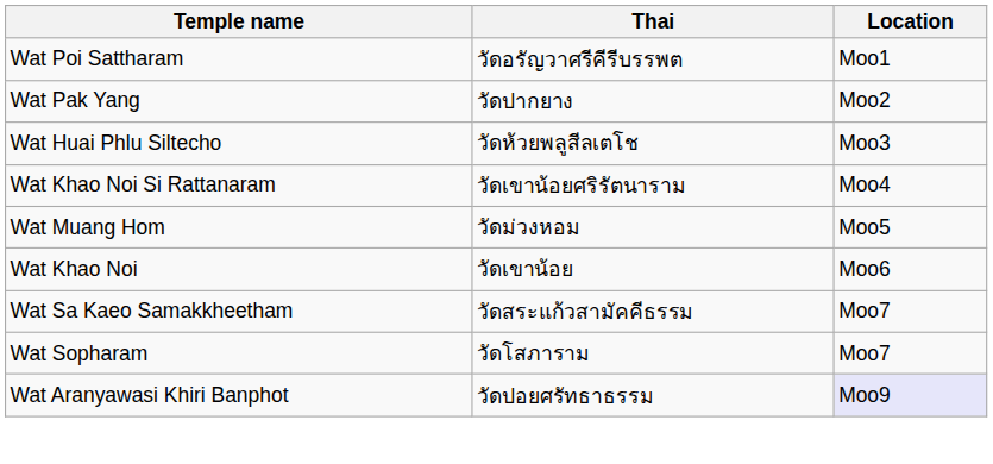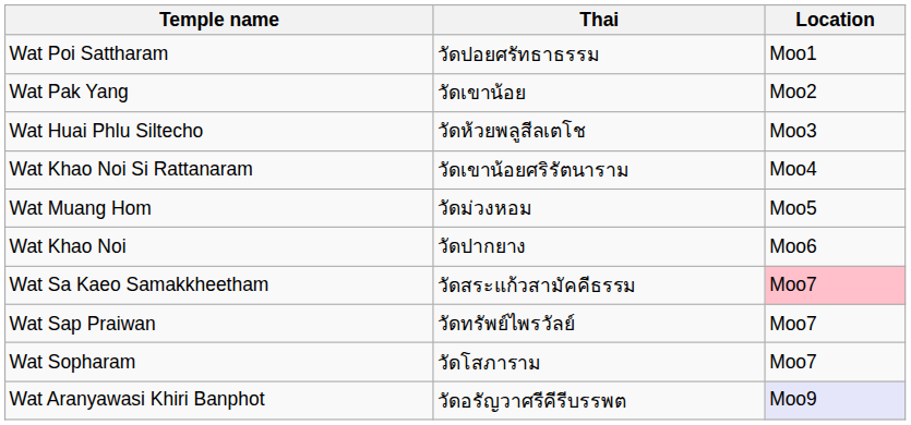 <table class="wikitable" style="width:60%;">
 <tr>
 <th>Temple name</th>
 <th>Thai</th>
 <th>Location</th>
 </tr>
 <tr>
 <td>Wat Poi Sattharam</td>
-<td>วัดอรัญวาศรีคีรีบรรพต</td>
+<td>วัดปอยศรัทธาธรรม</td>
 <td>Moo1</td>
 </tr>
 <tr>
 <td>Wat Pak Yang</td>
-<td>วัดปากยาง</td>
+<td>วัดเขาน้อย</td>
 <td>Moo2</td>
 </tr>
 <tr>
 <td>Wat Huai Phlu Siltecho</td>
 <td>วัดห้วยพลูสีลเตโช</td>
 <td>Moo3</td>
 </tr>
 <tr>
 <td>Wat Khao Noi Si Rattanaram</td>
 <td>วัดเขาน้อยศริรัตนาราม</td>
 <td>Moo4</td>
 </tr>
 <tr>
 <td>Wat Muang Hom</td>
 <td>วัดม่วงหอม</td>
 <td>Moo5</td>
 </tr>
 <tr>
 <td>Wat Khao Noi</td>
-<td>วัดเขาน้อย</td>
+<td>วัดปากยาง</td>
 <td>Moo6</td>
 </tr>
 <tr>
 <td>Wat Sa Kaeo Samakkheetham</td>
 <td>วัดสระแก้วสามัคคีธรรม</td>
+<td style="background: pink;">Moo7</td>
+</tr>
+<tr>
+<td>Wat Sap Praiwan</td>
+<td>วัดทรัพย์ไพรวัลย์</td>
 <td>Moo7</td>
 </tr>
 <tr>
 <td>Wat Sopharam</td>
 <td>วัดโสภาราม</td>
 <td>Moo7</td>
 </tr>
 <tr>
 <td>Wat Aranyawasi Khiri Banphot</td>
-<td>วัดปอยศรัทธาธรรม</td>
+<td>วัดอรัญวาศรีคีรีบรรพต</td>
 <td style="background: lavender;">Moo9</td>
 </tr>
 </table>
